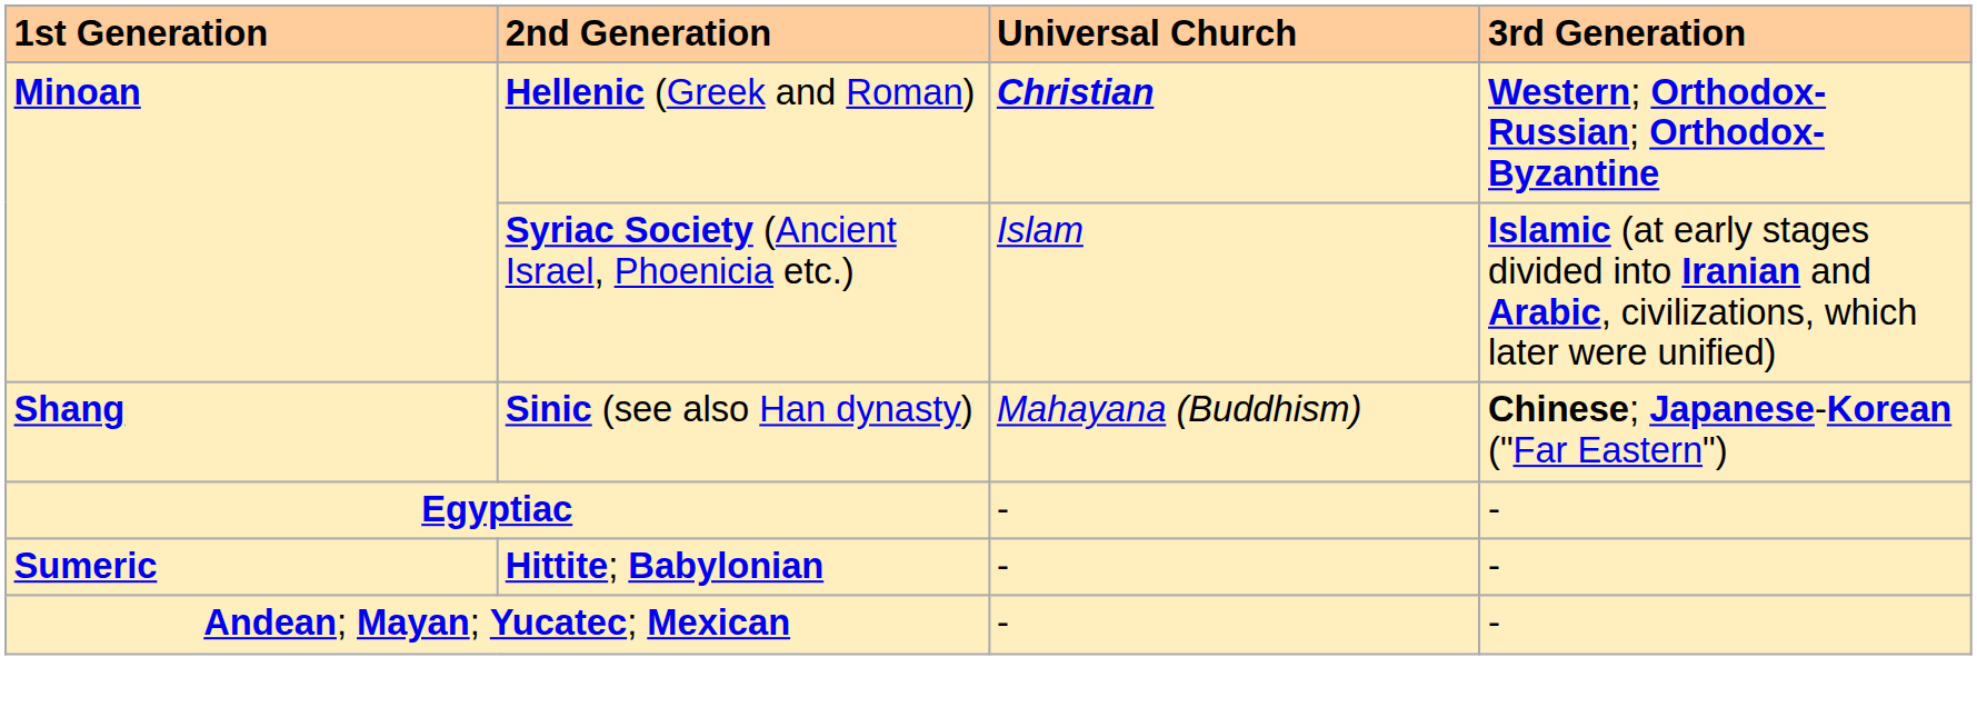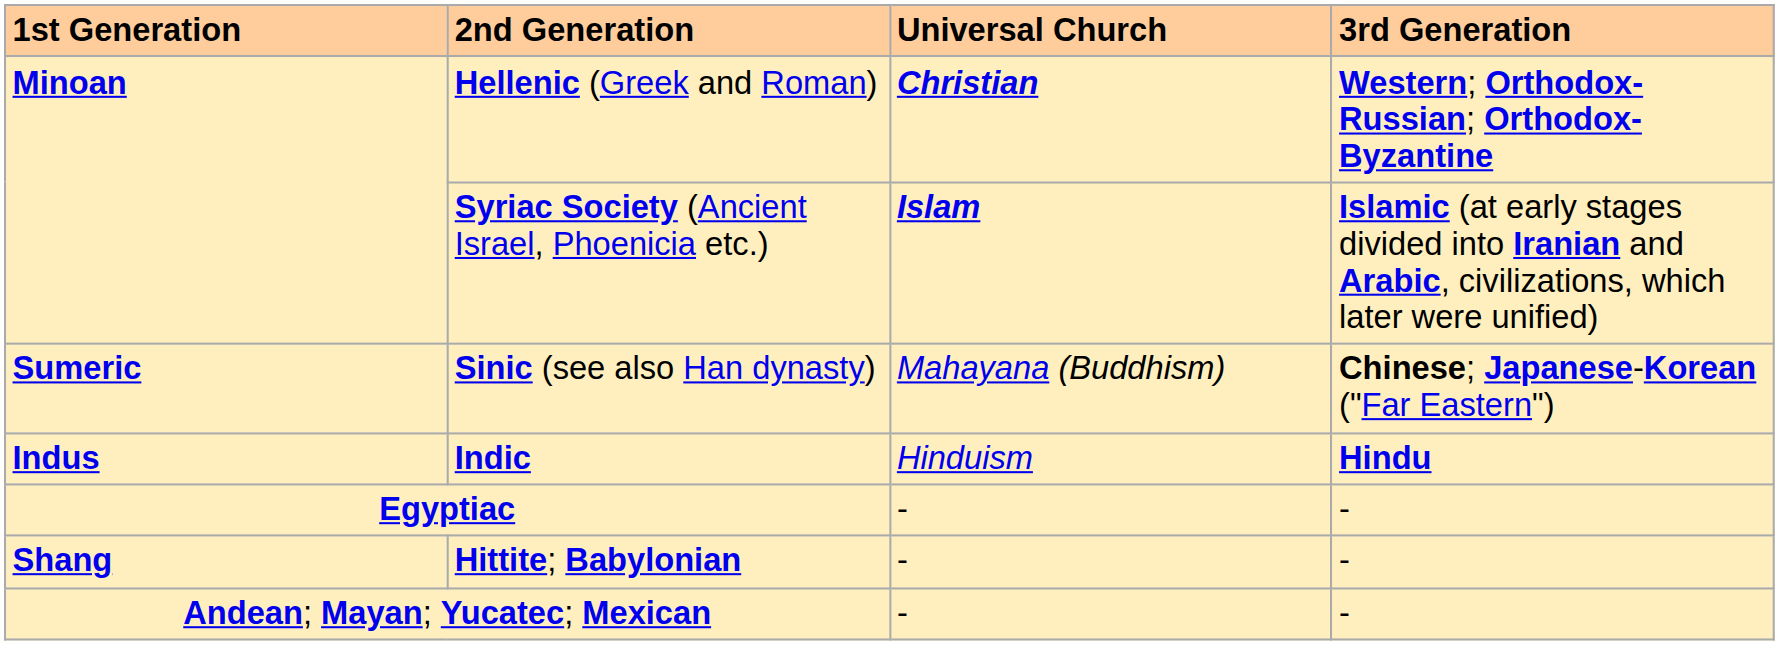 <table class="wikitable">
 <tr valign="top">
 <td width="25%" style="background:#ffcd9c;"><strong>1st Generation</strong></td>
 <td width="25%" style="background:#ffcd9c;"><strong>2nd Generation</strong></td>
 <td width="25%" style="background:#ffcd9c;"><strong>Universal Church</strong></td>
 <td width="25%" style="background:#ffcd9c;"><strong>3rd Generation</strong></td>
 </tr>
 <tr valign="top">
 <td rowspan="2" bgcolor="#ffefbe"><strong><a href='#'>Minoan</a></strong></td>
 <td bgcolor="#ffefbe"><strong><a href='#'>Hellenic</a></strong> (<a href='#'>Greek</a> and <a href='#'>Roman</a>)</td>
 <td bgcolor="#ffefbe"><strong><em><a href='#'>Christian</a></em></strong></td>
 <td bgcolor="#ffefbe"><strong><a href='#'>Western</a></strong>; <strong><a href='#'>Orthodox-Russian</a></strong>; <strong><a href='#'>Orthodox-Byzantine</a></strong></td>
 </tr>
 <tr valign="top">
 <td bgcolor="#ffefbe"><strong><a href='#'>Syriac Society</a></strong> (<a href='#'>Ancient Israel</a>, <a href='#'>Phoenicia</a> etc.)</td>
-<td bgcolor="#ffefbe"><em><a href='#'>Islam</a></em></td>
+<td bgcolor="#ffefbe"><strong><em><a href='#'>Islam</a></em></strong></td>
 <td bgcolor="#ffefbe"><strong><a href='#'>Islamic</a></strong> (at early stages divided into <strong><a href='#'>Iranian</a></strong> and <strong><a href='#'>Arabic</a></strong>, civilizations, which later were unified)</td>
 </tr>
 <tr valign="top">
-<td bgcolor="#ffefbe"><strong><a href='#'>Shang</a></strong></td>
+<td bgcolor="#ffefbe"><strong><a href='#'>Sumeric</a></strong></td>
 <td bgcolor="#ffefbe"><strong><a href='#'>Sinic</a></strong> (see also <a href='#'>Han dynasty</a>)</td>
 <td bgcolor="#ffefbe"><em><a href='#'>Mahayana</a> (Buddhism)</em></td>
 <td bgcolor="#ffefbe"><strong>Chinese</strong>; <strong><a href='#'>Japanese</a></strong>-<strong><a href='#'>Korean</a></strong> ("<a href='#'>Far Eastern</a>")</td>
+</tr>
+<tr valign="top">
+<td bgcolor="#ffefbe"><strong><a href='#'>Indus</a></strong></td>
+<td bgcolor="#ffefbe"><strong><a href='#'>Indic</a></strong></td>
+<td bgcolor="#ffefbe"><em><a href='#'>Hinduism</a></em></td>
+<td bgcolor="#ffefbe"><strong><a href='#'>Hindu</a></strong></td>
 </tr>
 <tr valign="top">
 <td bgcolor="#ffefbe" colspan="2" align="center"><strong><a href='#'>Egyptiac</a></strong></td>
 <td bgcolor="#ffefbe">-</td>
 <td bgcolor="#ffefbe">-</td>
 </tr>
 <tr valign="top">
-<td bgcolor="#ffefbe"><strong><a href='#'>Sumeric</a></strong></td>
+<td bgcolor="#ffefbe"><strong><a href='#'>Shang</a></strong></td>
 <td bgcolor="#ffefbe"><strong><a href='#'>Hittite</a></strong>; <strong><a href='#'>Babylonian</a></strong></td>
 <td bgcolor="#ffefbe">-</td>
 <td bgcolor="#ffefbe">-</td>
 </tr>
 <tr valign="top">
 <td bgcolor="#ffefbe" colspan="2" align="center"><strong><a href='#'>Andean</a></strong>; <strong><a href='#'>Mayan</a></strong>; <strong><a href='#'>Yucatec</a></strong>; <strong><a href='#'>Mexican</a></strong></td>
 <td bgcolor="#ffefbe">-</td>
 <td bgcolor="#ffefbe">-</td>
 </tr>
 </table>
